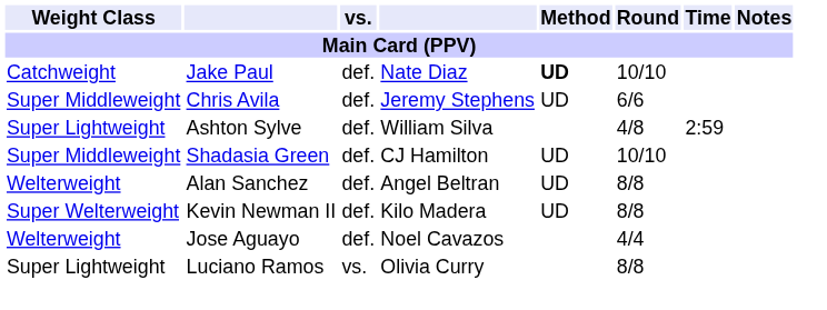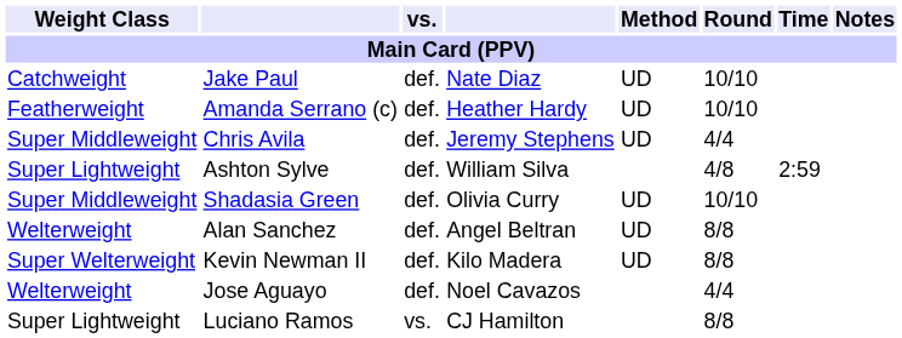 <table class="toccolours" style="font-size: 85%;">
 <tr>
 <th style="background:#e6e8fa; color:#000; text-align:center;">Weight Class</th>
 <th style="background:#e6e8fa; color:#000; text-align:center;"></th>
 <th style="background:#e6e8fa; color:#000; text-align:center;">vs.</th>
 <th style="background:#e6e8fa; color:#000; text-align:center;"></th>
 <th style="background:#e6e8fa; color:#000; text-align:center;">Method</th>
 <th style="background:#e6e8fa; color:#000; text-align:center;">Round</th>
 <th style="background:#e6e8fa; color:#000; text-align:center;">Time</th>
 <th style="background:#e6e8fa; color:#000; text-align:center;">Notes</th>
 </tr>
 <tr>
 <th colspan="8" style="background-color: #ccccff;">Main Card (PPV)</th>
 </tr>
 <tr>
 <td><a href='#'>Catchweight</a></td>
 <td><a href='#'>Jake Paul</a></td>
 <td>def.</td>
 <td><a href='#'>Nate Diaz</a></td>
-<td><strong>UD</strong></td>
+<td>UD</td>
 <td>10/10</td>
+<td></td>
+<td></td>
+</tr>
+<tr>
+<td><a href='#'>Featherweight</a></td>
+<td><a href='#'>Amanda Serrano</a> (c)</td>
+<td>def.</td>
+<td><a href='#'>Heather Hardy</a></td>
+<td>UD</td>
+<td>10/10</td>
+<td></td>
 <td></td>
 <td></td>
 </tr>
 <tr>
 <td><a href='#'>Super Middleweight</a></td>
 <td><a href='#'>Chris Avila</a></td>
 <td>def.</td>
 <td><a href='#'>Jeremy Stephens</a></td>
 <td>UD</td>
-<td>6/6</td>
+<td>4/4</td>
 <td></td>
 <td></td>
 </tr>
 <tr>
 <td><a href='#'>Super Lightweight</a></td>
 <td>Ashton Sylve</td>
 <td>def.</td>
 <td>William Silva</td>
 <td></td>
 <td>4/8</td>
 <td>2:59</td>
 <td></td>
 </tr>
 <tr>
 <td><a href='#'>Super Middleweight</a></td>
 <td><a href='#'>Shadasia Green</a></td>
 <td>def.</td>
-<td>CJ Hamilton</td>
+<td>Olivia Curry</td>
 <td>UD</td>
 <td>10/10</td>
 <td></td>
 </tr>
 <tr>
 <td><a href='#'>Welterweight</a></td>
 <td>Alan Sanchez</td>
 <td>def.</td>
 <td>Angel Beltran</td>
 <td>UD</td>
 <td>8/8</td>
 <td></td>
 </tr>
 <tr>
 <td><a href='#'>Super Welterweight</a></td>
 <td>Kevin Newman II</td>
 <td>def.</td>
 <td>Kilo Madera</td>
 <td>UD</td>
 <td>8/8</td>
 <td></td>
 </tr>
 <tr>
 <td><a href='#'>Welterweight</a></td>
 <td>Jose Aguayo</td>
 <td>def.</td>
 <td>Noel Cavazos</td>
 <td></td>
 <td>4/4</td>
 <td></td>
 </tr>
 <tr>
 <td>Super Lightweight</td>
 <td>Luciano Ramos</td>
 <td>vs.</td>
-<td>Olivia Curry</td>
+<td>CJ Hamilton</td>
 <td></td>
 <td>8/8</td>
 <td></td>
 </tr>
 </table>
